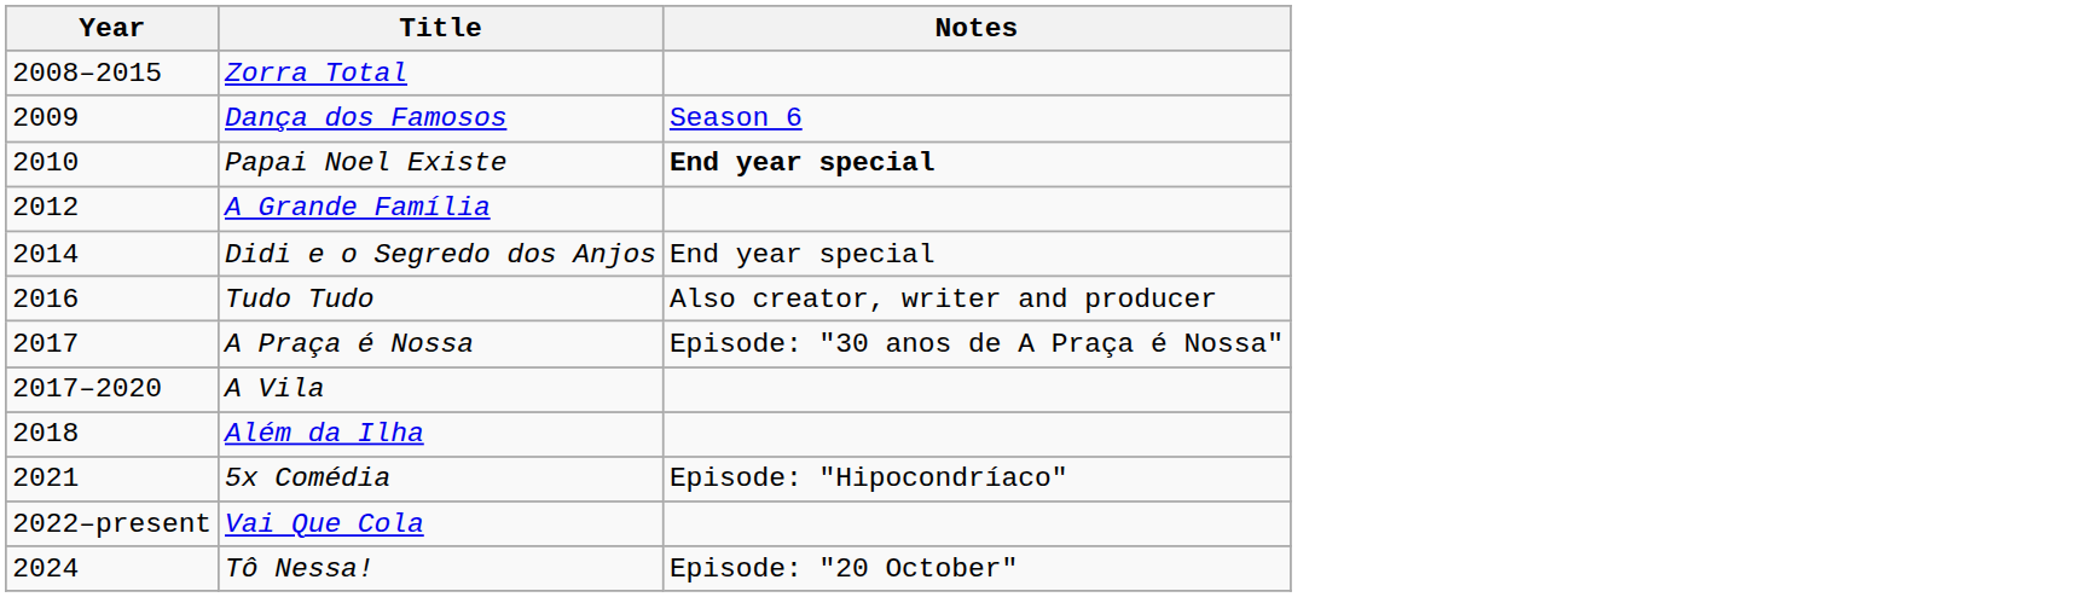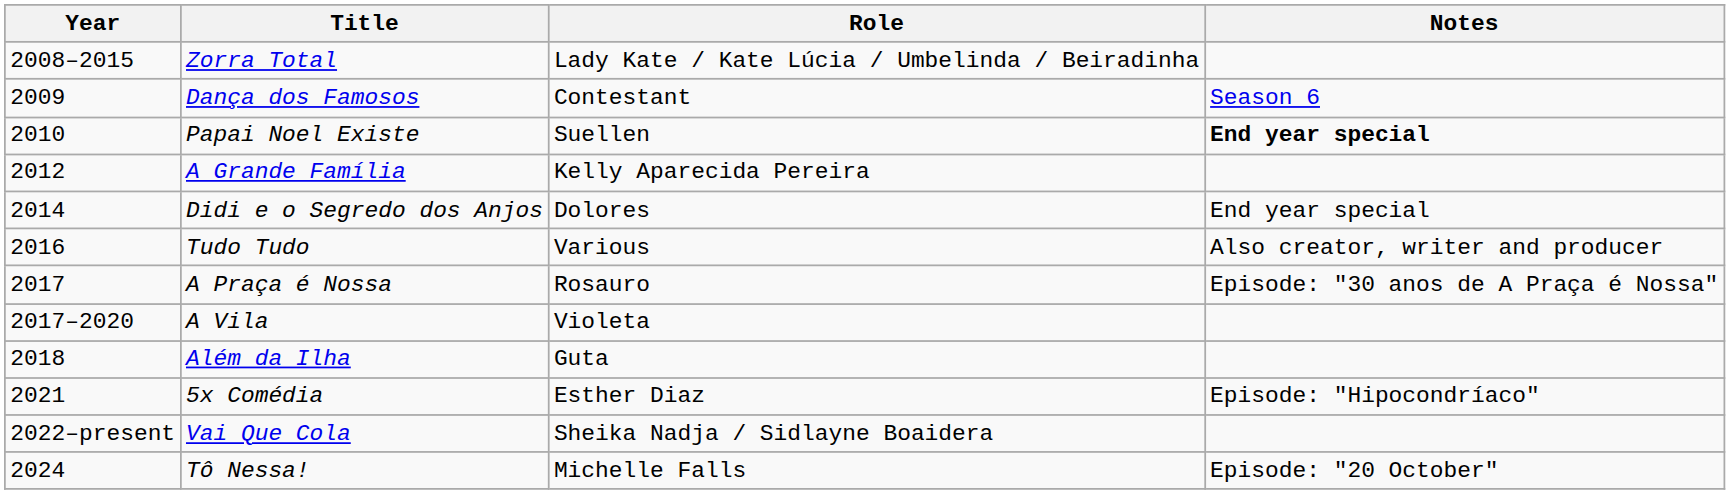 <table class="wikitable">
 <tr>
 <th>Year</th>
 <th>Title</th>
+<th>Role</th>
 <th>Notes</th>
 </tr>
 <tr>
 <td>2008–2015</td>
 <td><em><a href='#'>Zorra Total</a></em></td>
+<td>Lady Kate / Kate Lúcia / Umbelinda / Beiradinha</td>
 <td></td>
 </tr>
 <tr>
 <td>2009</td>
 <td><em><a href='#'>Dança dos Famosos</a></em></td>
+<td>Contestant</td>
 <td><a href='#'>Season 6</a></td>
 </tr>
 <tr>
 <td>2010</td>
 <td><em>Papai Noel Existe</em></td>
+<td>Suellen</td>
 <td><strong>End year special</strong></td>
 </tr>
 <tr>
 <td>2012</td>
 <td><em><a href='#'>A Grande Família</a></em></td>
+<td>Kelly Aparecida Pereira</td>
 <td></td>
 </tr>
 <tr>
 <td>2014</td>
 <td><em>Didi e o Segredo dos Anjos</em></td>
+<td>Dolores</td>
 <td>End year special</td>
 </tr>
 <tr>
 <td>2016</td>
 <td><em>Tudo Tudo</em></td>
+<td>Various</td>
 <td>Also creator, writer and producer</td>
 </tr>
 <tr>
 <td>2017</td>
 <td><em>A Praça é Nossa</em></td>
+<td>Rosauro</td>
 <td>Episode: "30 anos de A Praça é Nossa"</td>
 </tr>
 <tr>
 <td>2017–2020</td>
 <td><em>A Vila</em></td>
+<td>Violeta</td>
 <td></td>
 </tr>
 <tr>
 <td>2018</td>
 <td><em><a href='#'>Além da Ilha</a></em></td>
+<td>Guta</td>
 <td></td>
 </tr>
 <tr>
 <td>2021</td>
 <td><em>5x Comédia</em></td>
+<td>Esther Diaz</td>
 <td>Episode: "Hipocondríaco"</td>
 </tr>
 <tr>
 <td>2022–present</td>
 <td><em><a href='#'>Vai Que Cola</a></em></td>
+<td>Sheika Nadja / Sidlayne Boaidera</td>
 <td></td>
 </tr>
 <tr>
 <td>2024</td>
 <td><em>Tô Nessa!</em></td>
+<td>Michelle Falls</td>
 <td>Episode: "20 October"</td>
 </tr>
 </table>
